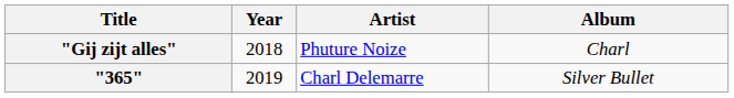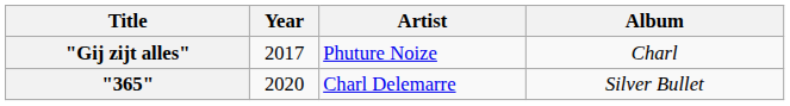 <table class="wikitable plainrowheaders">
 <tr>
 <th width="190px">Title</th>
 <th style="width:3em;">Year</th>
 <th width="160px">Artist</th>
 <th width="200px">Album</th>
 </tr>
 <tr>
 <th scope="row">"Gij zijt alles"</th>
-<td style="text-align:center">2018</td>
+<td style="text-align:center">2017</td>
 <td><a href='#'>Phuture Noize</a></td>
 <td style="text-align:center"><em>Charl</em></td>
 </tr>
 <tr>
 <th scope="row">"365"</th>
-<td style="text-align:center">2019</td>
+<td style="text-align:center">2020</td>
 <td><a href='#'>Charl Delemarre</a></td>
 <td style="text-align:center"><em>Silver Bullet</em></td>
 </tr>
 </table>
